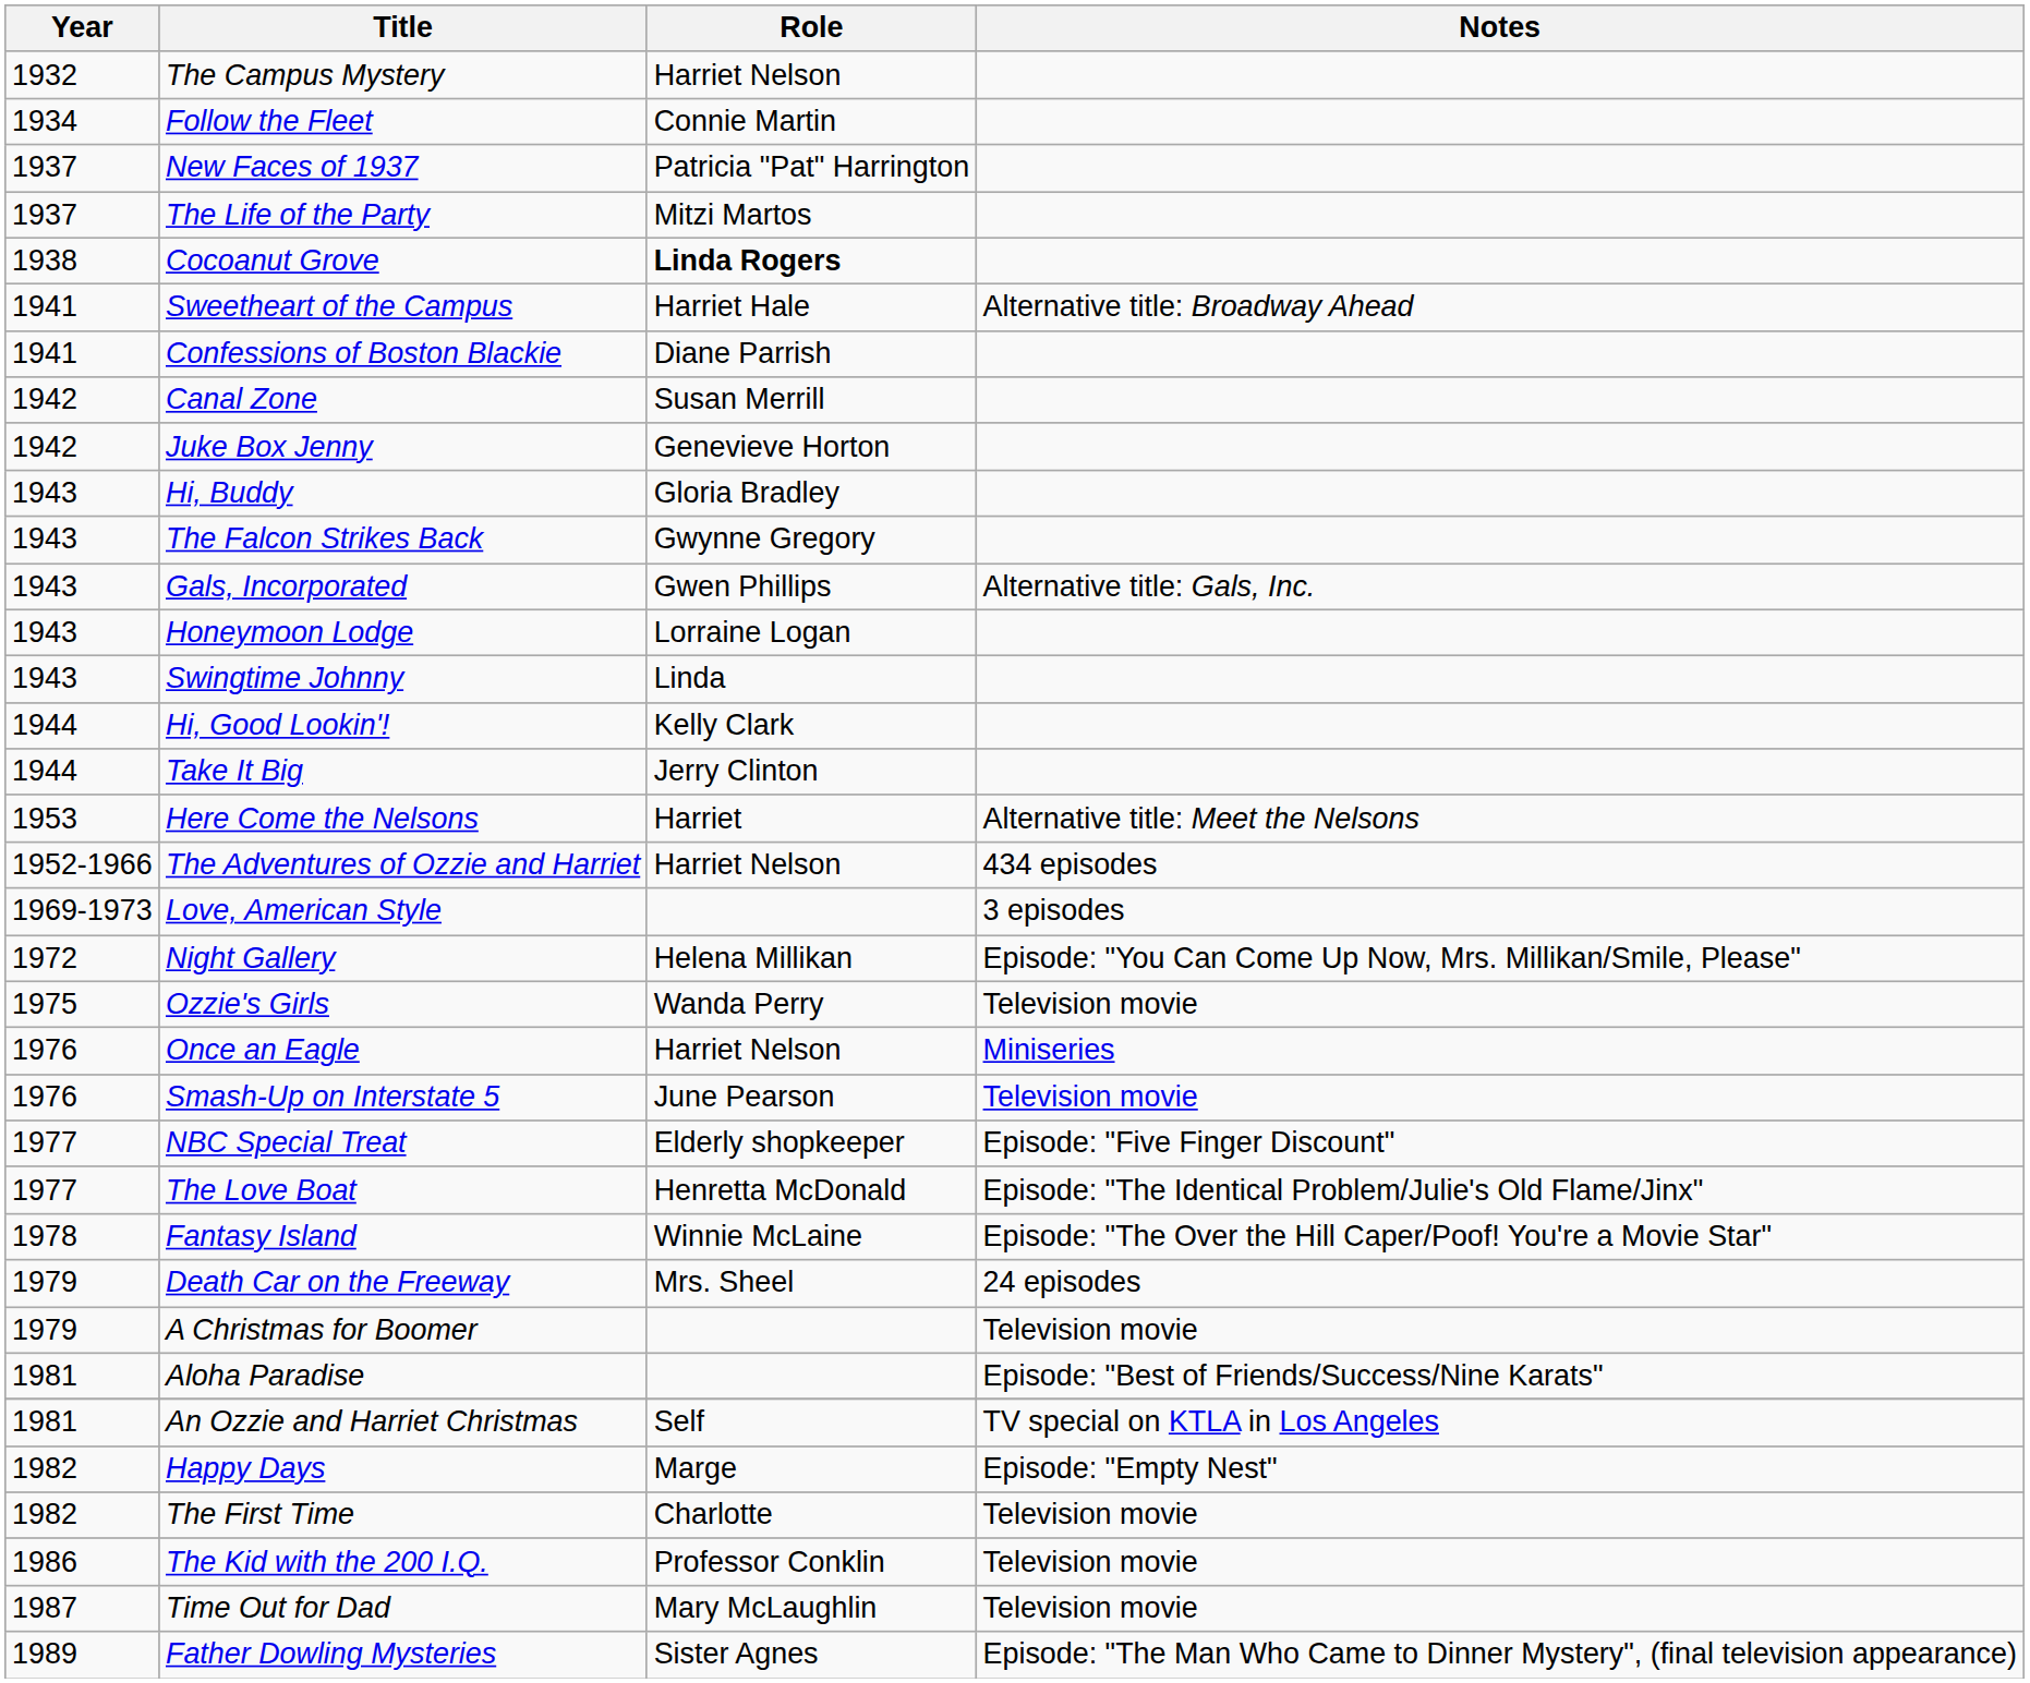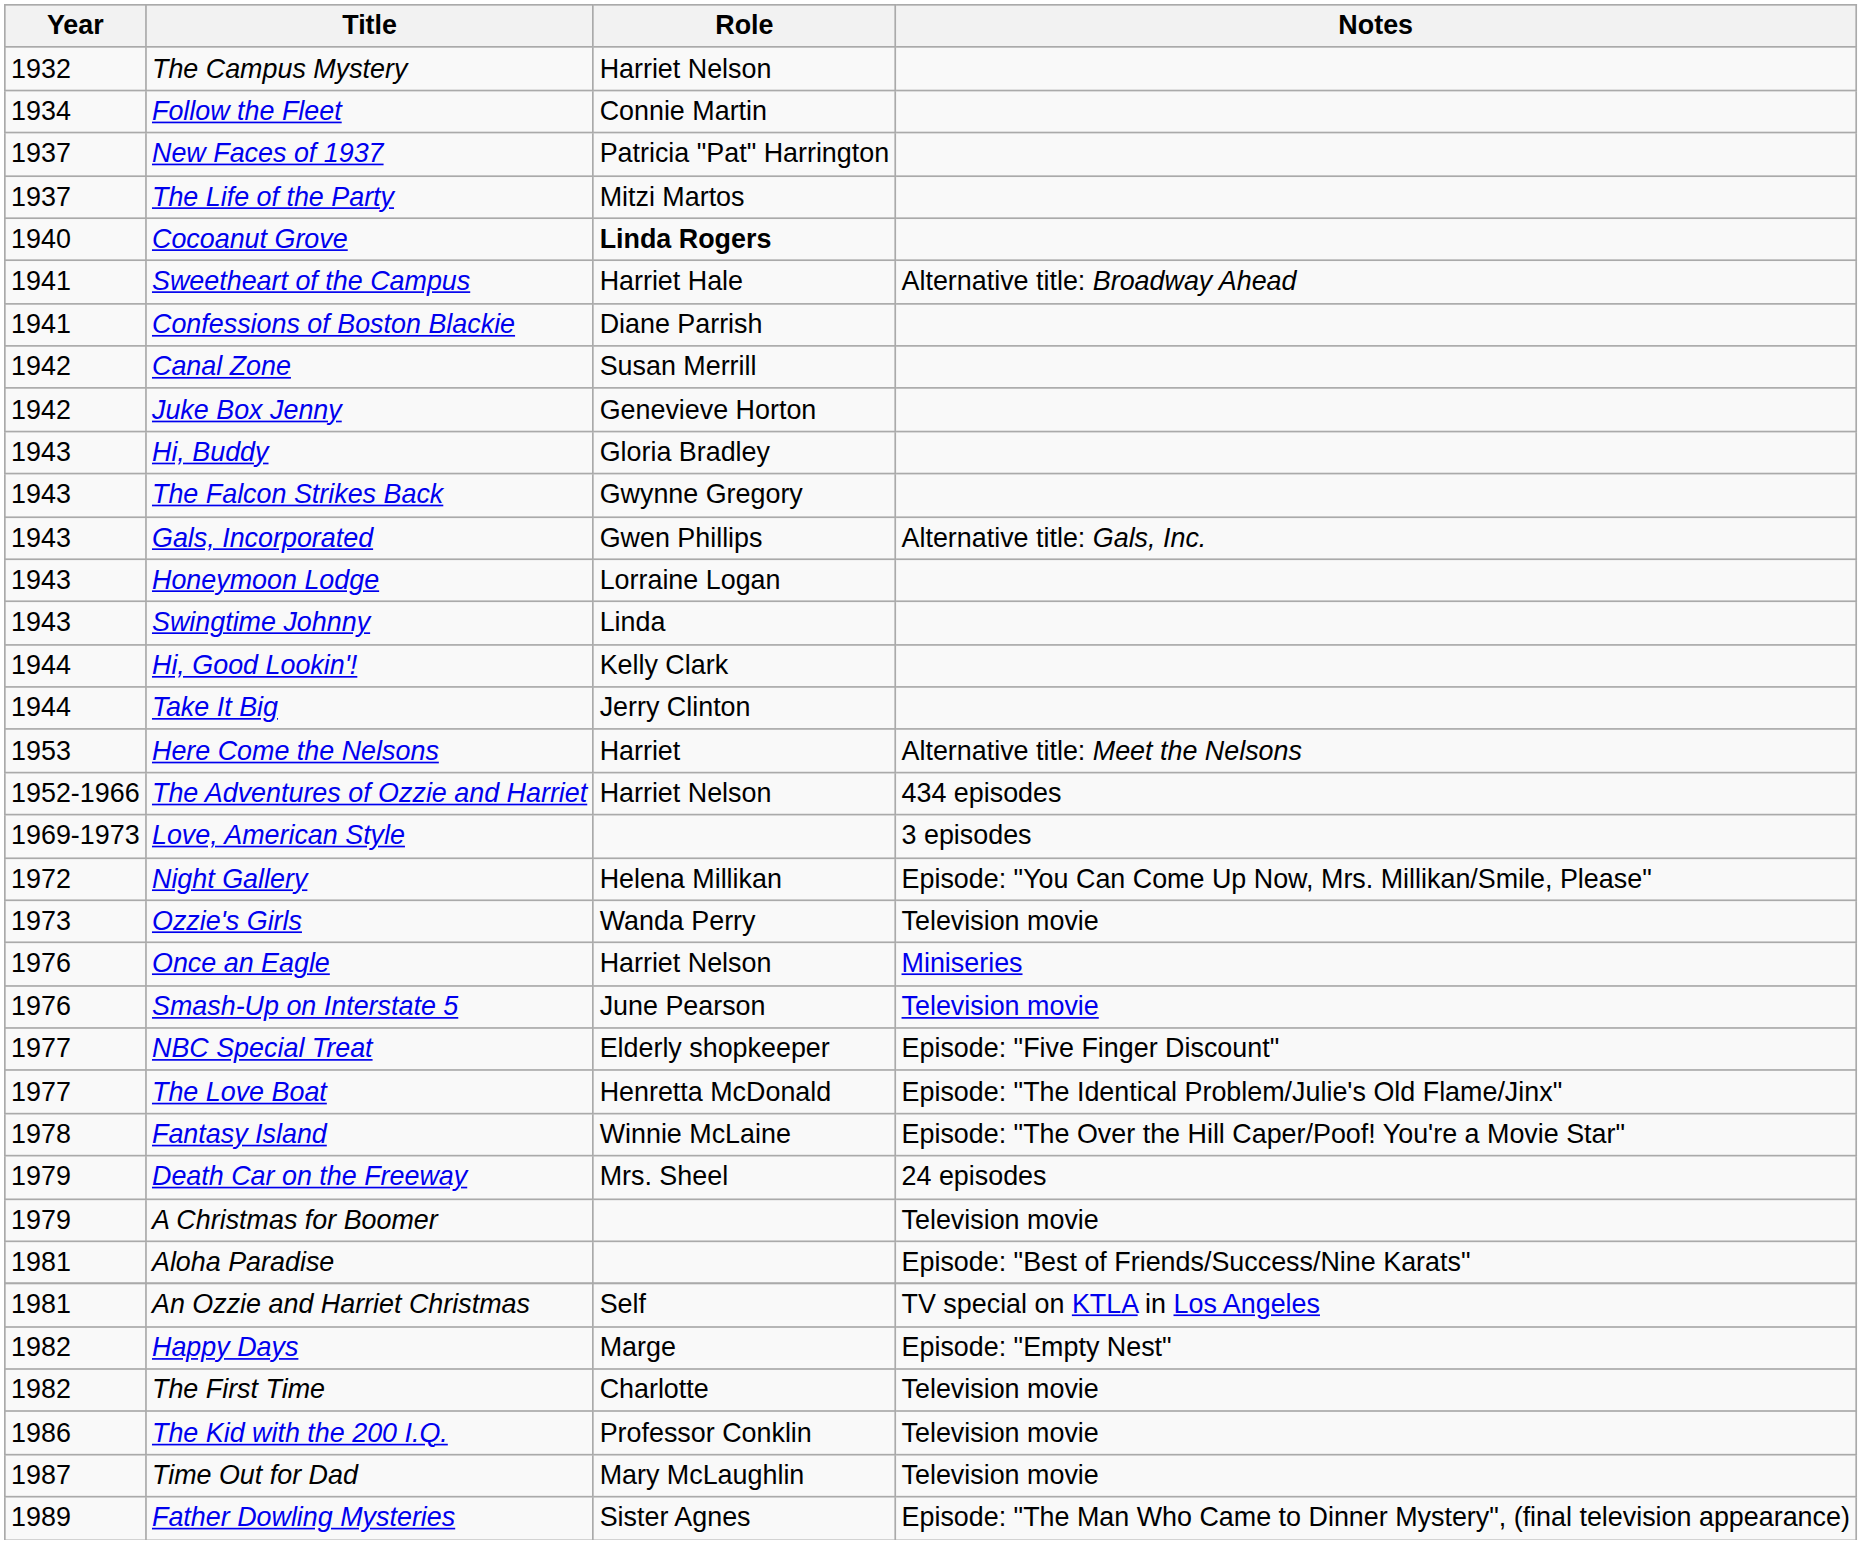 <table class="wikitable sortable">
 <tr>
 <th>Year</th>
 <th>Title</th>
 <th>Role</th>
 <th class="unsortable">Notes</th>
 </tr>
 <tr>
 <td>1932</td>
 <td><em>The Campus Mystery</em></td>
 <td>Harriet Nelson</td>
 <td></td>
 </tr>
 <tr>
 <td>1934</td>
 <td><em><a href='#'>Follow the Fleet</a></em></td>
 <td>Connie Martin</td>
 <td></td>
 </tr>
 <tr>
 <td>1937</td>
 <td><em><a href='#'>New Faces of 1937</a></em></td>
 <td>Patricia "Pat" Harrington</td>
 <td></td>
 </tr>
 <tr>
 <td>1937</td>
 <td><em><a href='#'>The Life of the Party</a></em></td>
 <td>Mitzi Martos</td>
 <td></td>
 </tr>
 <tr>
-<td>1938</td>
+<td>1940</td>
 <td><em><a href='#'>Cocoanut Grove</a></em></td>
 <td><strong>Linda Rogers</strong></td>
 <td></td>
 </tr>
 <tr>
 <td>1941</td>
 <td><em><a href='#'>Sweetheart of the Campus</a></em></td>
 <td>Harriet Hale</td>
 <td>Alternative title: <em>Broadway Ahead</em></td>
 </tr>
 <tr>
 <td>1941</td>
 <td><em><a href='#'>Confessions of Boston Blackie</a></em></td>
 <td>Diane Parrish</td>
 <td></td>
 </tr>
 <tr>
 <td>1942</td>
 <td><em><a href='#'>Canal Zone</a></em></td>
 <td>Susan Merrill</td>
 <td></td>
 </tr>
 <tr>
 <td>1942</td>
 <td><em><a href='#'>Juke Box Jenny</a></em></td>
 <td>Genevieve Horton</td>
 <td></td>
 </tr>
 <tr>
 <td>1943</td>
 <td><em><a href='#'>Hi, Buddy</a></em></td>
 <td>Gloria Bradley</td>
 <td></td>
 </tr>
 <tr>
 <td>1943</td>
 <td><em><a href='#'>The Falcon Strikes Back</a></em></td>
 <td>Gwynne Gregory</td>
 <td></td>
 </tr>
 <tr>
 <td>1943</td>
 <td><em><a href='#'>Gals, Incorporated</a></em></td>
 <td>Gwen Phillips</td>
 <td>Alternative title: <em>Gals, Inc.</em></td>
 </tr>
 <tr>
 <td>1943</td>
 <td><em><a href='#'>Honeymoon Lodge</a></em></td>
 <td>Lorraine Logan</td>
 <td></td>
 </tr>
 <tr>
 <td>1943</td>
 <td><em><a href='#'>Swingtime Johnny</a></em></td>
 <td>Linda</td>
 <td></td>
 </tr>
 <tr>
 <td>1944</td>
 <td><em><a href='#'>Hi, Good Lookin'!</a></em></td>
 <td>Kelly Clark</td>
 <td></td>
 </tr>
 <tr>
 <td>1944</td>
 <td><em><a href='#'>Take It Big</a></em></td>
 <td>Jerry Clinton</td>
 <td></td>
 </tr>
 <tr>
 <td>1953</td>
 <td><em><a href='#'>Here Come the Nelsons</a></em></td>
 <td>Harriet</td>
 <td>Alternative title: <em>Meet the Nelsons</em></td>
 </tr>
 <tr>
 <td>1952-1966</td>
 <td><em><a href='#'>The Adventures of Ozzie and Harriet</a></em></td>
 <td>Harriet Nelson</td>
 <td>434 episodes</td>
 </tr>
 <tr>
 <td>1969-1973</td>
 <td><em><a href='#'>Love, American Style</a></em></td>
 <td></td>
 <td>3 episodes</td>
 </tr>
 <tr>
 <td>1972</td>
 <td><em><a href='#'>Night Gallery</a></em></td>
 <td>Helena Millikan</td>
 <td>Episode: "You Can Come Up Now, Mrs. Millikan/Smile, Please"</td>
 </tr>
 <tr>
-<td>1975</td>
+<td>1973</td>
 <td><em><a href='#'>Ozzie's Girls</a></em></td>
 <td>Wanda Perry</td>
 <td>Television movie</td>
 </tr>
 <tr>
 <td>1976</td>
 <td><em><a href='#'>Once an Eagle</a></em></td>
 <td>Harriet Nelson</td>
 <td><a href='#'>Miniseries</a></td>
 </tr>
 <tr>
 <td>1976</td>
 <td><em><a href='#'>Smash-Up on Interstate 5</a></em></td>
 <td>June Pearson</td>
 <td><a href='#'>Television movie</a></td>
 </tr>
 <tr>
 <td>1977</td>
 <td><em><a href='#'>NBC Special Treat</a></em></td>
 <td>Elderly shopkeeper</td>
 <td>Episode: "Five Finger Discount"</td>
 </tr>
 <tr>
 <td>1977</td>
 <td><em><a href='#'>The Love Boat</a></em></td>
 <td>Henretta McDonald</td>
 <td>Episode: "The Identical Problem/Julie's Old Flame/Jinx"</td>
 </tr>
 <tr>
 <td>1978</td>
 <td><em><a href='#'>Fantasy Island</a></em></td>
 <td>Winnie McLaine</td>
 <td>Episode: "The Over the Hill Caper/Poof! You're a Movie Star"</td>
 </tr>
 <tr>
 <td>1979</td>
 <td><em><a href='#'>Death Car on the Freeway</a></em></td>
 <td>Mrs. Sheel</td>
 <td>24 episodes</td>
 </tr>
 <tr>
 <td>1979</td>
 <td><em>A Christmas for Boomer</em></td>
 <td></td>
 <td>Television movie</td>
 </tr>
 <tr>
 <td>1981</td>
 <td><em>Aloha Paradise</em></td>
 <td></td>
 <td>Episode: "Best of Friends/Success/Nine Karats"</td>
 </tr>
 <tr>
 </tr>
 <tr>
 <td>1981</td>
 <td><em>An Ozzie and Harriet Christmas</em></td>
 <td>Self</td>
 <td>TV special on <a href='#'>KTLA</a> in <a href='#'>Los Angeles</a></td>
 </tr>
 <tr>
 <td>1982</td>
 <td><em><a href='#'>Happy Days</a></em></td>
 <td>Marge</td>
 <td>Episode: "Empty Nest"</td>
 </tr>
 <tr>
 <td>1982</td>
 <td><em>The First Time</em></td>
 <td>Charlotte</td>
 <td>Television movie</td>
 </tr>
 <tr>
 <td>1986</td>
 <td><em><a href='#'>The Kid with the 200 I.Q.</a></em></td>
 <td>Professor Conklin</td>
 <td>Television movie</td>
 </tr>
 <tr>
 <td>1987</td>
 <td><em>Time Out for Dad</em></td>
 <td>Mary McLaughlin</td>
 <td>Television movie</td>
 </tr>
 <tr>
 <td>1989</td>
 <td><em><a href='#'>Father Dowling Mysteries</a></em></td>
 <td>Sister Agnes</td>
 <td>Episode: "The Man Who Came to Dinner Mystery", (final television appearance)</td>
 </tr>
 </table>
